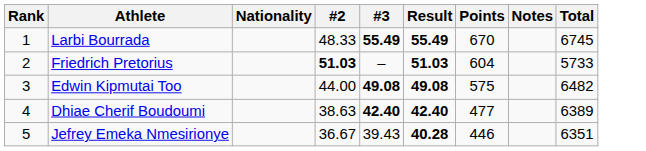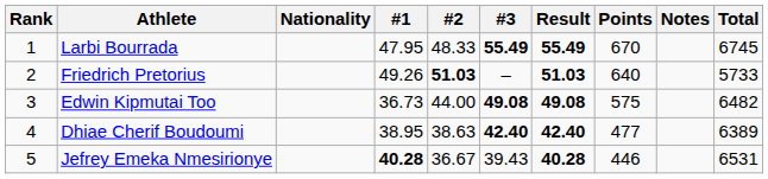 <table class="wikitable sortable" style="text-align:center">
 <tr>
 <th>Rank</th>
 <th>Athlete</th>
 <th>Nationality</th>
+<th>#1</th>
 <th>#2</th>
 <th>#3</th>
 <th>Result</th>
 <th>Points</th>
 <th>Notes</th>
 <th>Total</th>
 </tr>
 <tr>
 <td>1</td>
 <td align=left><a href='#'>Larbi Bourrada</a></td>
 <td align=left></td>
+<td>47.95</td>
 <td>48.33</td>
 <td><strong>55.49</strong></td>
 <td><strong>55.49</strong></td>
 <td>670</td>
 <td></td>
 <td>6745</td>
 </tr>
 <tr>
 <td>2</td>
 <td align=left><a href='#'>Friedrich Pretorius</a></td>
 <td align=left></td>
+<td>49.26</td>
 <td><strong>51.03</strong></td>
 <td>–</td>
 <td><strong>51.03</strong></td>
-<td>604</td>
+<td>640</td>
 <td></td>
 <td>5733</td>
 </tr>
 <tr>
 <td>3</td>
 <td align=left><a href='#'>Edwin Kipmutai Too</a></td>
 <td align=left></td>
+<td>36.73</td>
 <td>44.00</td>
 <td><strong>49.08</strong></td>
 <td><strong>49.08</strong></td>
 <td>575</td>
 <td></td>
 <td>6482</td>
 </tr>
 <tr>
 <td>4</td>
 <td align=left><a href='#'>Dhiae Cherif Boudoumi</a></td>
 <td align=left></td>
+<td>38.95</td>
 <td>38.63</td>
 <td><strong>42.40</strong></td>
 <td><strong>42.40</strong></td>
 <td>477</td>
 <td></td>
 <td>6389</td>
 </tr>
 <tr>
 <td>5</td>
 <td align=left><a href='#'>Jefrey Emeka Nmesirionye</a></td>
 <td align=left></td>
+<td><strong>40.28</strong></td>
 <td>36.67</td>
 <td>39.43</td>
 <td><strong>40.28</strong></td>
 <td>446</td>
 <td></td>
-<td>6351</td>
+<td>6531</td>
 </tr>
 </table>
